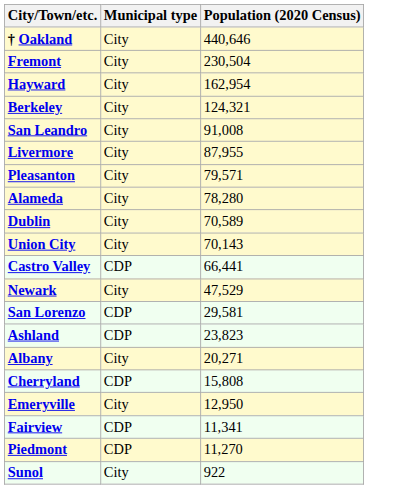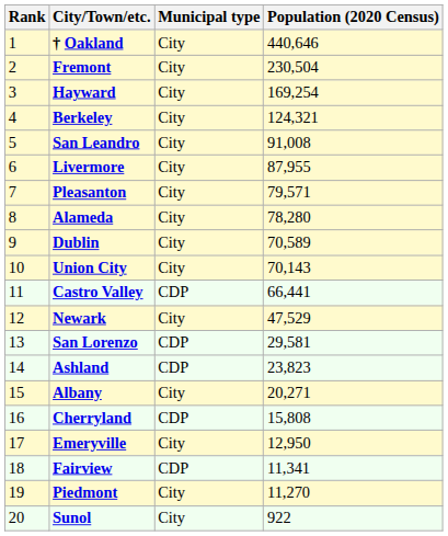 <table class="wikitable sortable">
 <tr>
+<th>Rank</th>
 <th>City/Town/etc.</th>
 <th>Municipal type</th>
 <th>Population (2020 Census)</th>
 </tr>
 <tr style="background:#fffacd;">
+<td>1</td>
 <td><strong>†</strong> <strong><a href='#'>Oakland</a></strong></td>
 <td>City</td>
 <td>440,646</td>
 </tr>
 <tr style="background:#fffacd;">
+<td>2</td>
 <td><strong><a href='#'>Fremont</a></strong></td>
 <td>City</td>
 <td>230,504</td>
 </tr>
 <tr style="background:#fffacd;">
+<td>3</td>
 <td><strong><a href='#'>Hayward</a></strong></td>
 <td>City</td>
-<td>162,954</td>
+<td>169,254</td>
 </tr>
 <tr style="background:#fffacd;">
+<td>4</td>
 <td><strong><a href='#'>Berkeley</a></strong></td>
 <td>City</td>
 <td>124,321</td>
 </tr>
 <tr style="background:#fffacd;">
+<td>5</td>
 <td><strong><a href='#'>San Leandro</a></strong></td>
 <td>City</td>
 <td>91,008</td>
 </tr>
 <tr style="background:#fffacd;">
+<td>6</td>
 <td><strong><a href='#'>Livermore</a></strong></td>
 <td>City</td>
 <td>87,955</td>
 </tr>
 <tr style="background:#fffacd;">
+<td>7</td>
 <td><strong><a href='#'>Pleasanton</a></strong></td>
 <td>City</td>
 <td>79,571</td>
 </tr>
 <tr style="background:#fffacd;">
+<td>8</td>
 <td><strong><a href='#'>Alameda</a></strong></td>
 <td>City</td>
 <td>78,280</td>
 </tr>
 <tr style="background:#fffacd;">
+<td>9</td>
 <td><strong><a href='#'>Dublin</a></strong></td>
 <td>City</td>
 <td>70,589</td>
 </tr>
 <tr style="background:#fffacd;">
+<td>10</td>
 <td><strong><a href='#'>Union City</a></strong></td>
 <td>City</td>
 <td>70,143</td>
 </tr>
 <tr style="background:honeyDew;">
+<td>11</td>
 <td><strong><a href='#'>Castro Valley</a></strong></td>
 <td>CDP</td>
 <td>66,441</td>
 </tr>
 <tr style="background:#fffacd;">
+<td>12</td>
 <td><strong><a href='#'>Newark</a></strong></td>
 <td>City</td>
 <td>47,529</td>
 </tr>
 <tr style="background:honeyDew;">
+<td>13</td>
 <td><strong><a href='#'>San Lorenzo</a></strong></td>
 <td>CDP</td>
 <td>29,581</td>
 </tr>
 <tr style="background:honeyDew;">
+<td>14</td>
 <td><strong><a href='#'>Ashland</a></strong></td>
 <td>CDP</td>
 <td>23,823</td>
 </tr>
 <tr style="background:#fffacd;">
+<td>15</td>
 <td><strong><a href='#'>Albany</a></strong></td>
 <td>City</td>
 <td>20,271</td>
 </tr>
 <tr style="background:honeyDew;">
+<td>16</td>
 <td><strong><a href='#'>Cherryland</a></strong></td>
 <td>CDP</td>
 <td>15,808</td>
 </tr>
 <tr style="background:#fffacd;">
+<td>17</td>
 <td><strong><a href='#'>Emeryville</a></strong></td>
 <td>City</td>
 <td>12,950</td>
 </tr>
 <tr style="background:honeyDew;">
+<td>18</td>
 <td><strong><a href='#'>Fairview</a></strong></td>
 <td>CDP</td>
 <td>11,341</td>
 </tr>
 <tr style="background:#fffacd;">
+<td>19</td>
 <td><strong><a href='#'>Piedmont</a></strong></td>
-<td>CDP</td>
+<td>City</td>
 <td>11,270</td>
 </tr>
 <tr style="background:honeyDew;">
+<td>20</td>
 <td><strong><a href='#'>Sunol</a></strong></td>
 <td>City</td>
 <td>922</td>
 </tr>
 </table>
